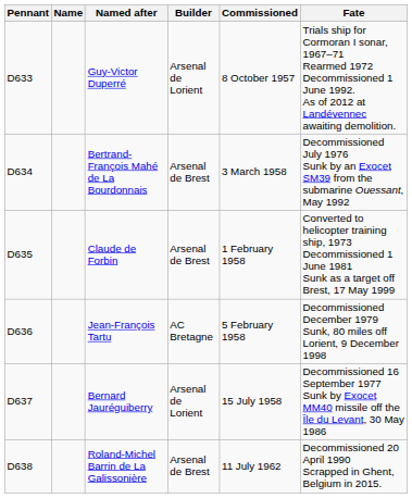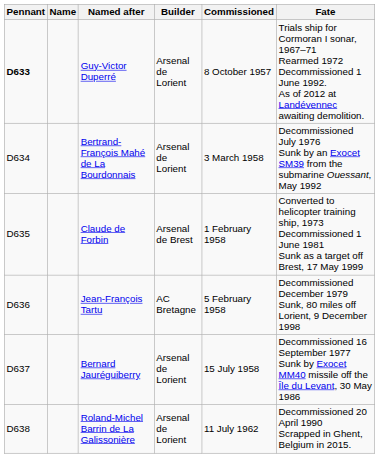 <table class="wikitable">
 <tr>
 <th>Pennant</th>
 <th>Name</th>
 <th>Named after</th>
 <th>Builder</th>
 <th>Commissioned</th>
 <th>Fate</th>
 </tr>
 <tr>
-<td>D633</td>
+<td><strong>D633</strong></td>
 <td></td>
 <td><a href='#'>Guy-Victor Duperré</a></td>
 <td>Arsenal de Lorient</td>
 <td>8 October 1957</td>
 <td>Trials ship for Cormoran I  sonar, 1967–71<br>Rearmed 1972<br>Decommissioned 1 June 1992.<br>As of 2012 at <a href='#'>Landévennec</a> awaiting demolition.</td>
 </tr>
 <tr>
 <td>D634</td>
 <td></td>
 <td><a href='#'>Bertrand-François Mahé de La Bourdonnais</a></td>
-<td>Arsenal de Brest</td>
+<td>Arsenal de Lorient</td>
 <td>3 March 1958</td>
 <td>Decommissioned July 1976<br>Sunk by an <a href='#'>Exocet SM39</a> from the submarine <em>Ouessant</em>, May 1992</td>
 </tr>
 <tr>
 <td>D635</td>
 <td></td>
 <td><a href='#'>Claude de Forbin</a></td>
 <td>Arsenal de Brest</td>
 <td>1 February 1958</td>
 <td>Converted to helicopter training ship, 1973<br>Decommissioned 1 June 1981<br>Sunk as a target off Brest, 17 May 1999</td>
 </tr>
 <tr>
 <td>D636</td>
 <td></td>
 <td><a href='#'>Jean-François Tartu</a></td>
 <td>AC Bretagne</td>
 <td>5 February 1958</td>
 <td>Decommissioned December 1979<br>Sunk, 80 miles off Lorient, 9 December 1998</td>
 </tr>
 <tr>
 <td>D637</td>
 <td></td>
 <td><a href='#'>Bernard Jauréguiberry</a></td>
 <td>Arsenal de Lorient</td>
 <td>15 July 1958</td>
 <td>Decommissioned 16 September 1977<br>Sunk by <a href='#'>Exocet MM40</a> missile off the <a href='#'>Île du Levant</a>, 30 May 1986</td>
 </tr>
 <tr>
 <td>D638</td>
 <td></td>
 <td><a href='#'>Roland-Michel Barrin de La Galissonière</a></td>
-<td>Arsenal de Brest</td>
+<td>Arsenal de Lorient</td>
 <td>11 July 1962</td>
 <td>Decommissioned 20 April 1990<br>Scrapped in Ghent, Belgium in 2015.</td>
 </tr>
 </table>
